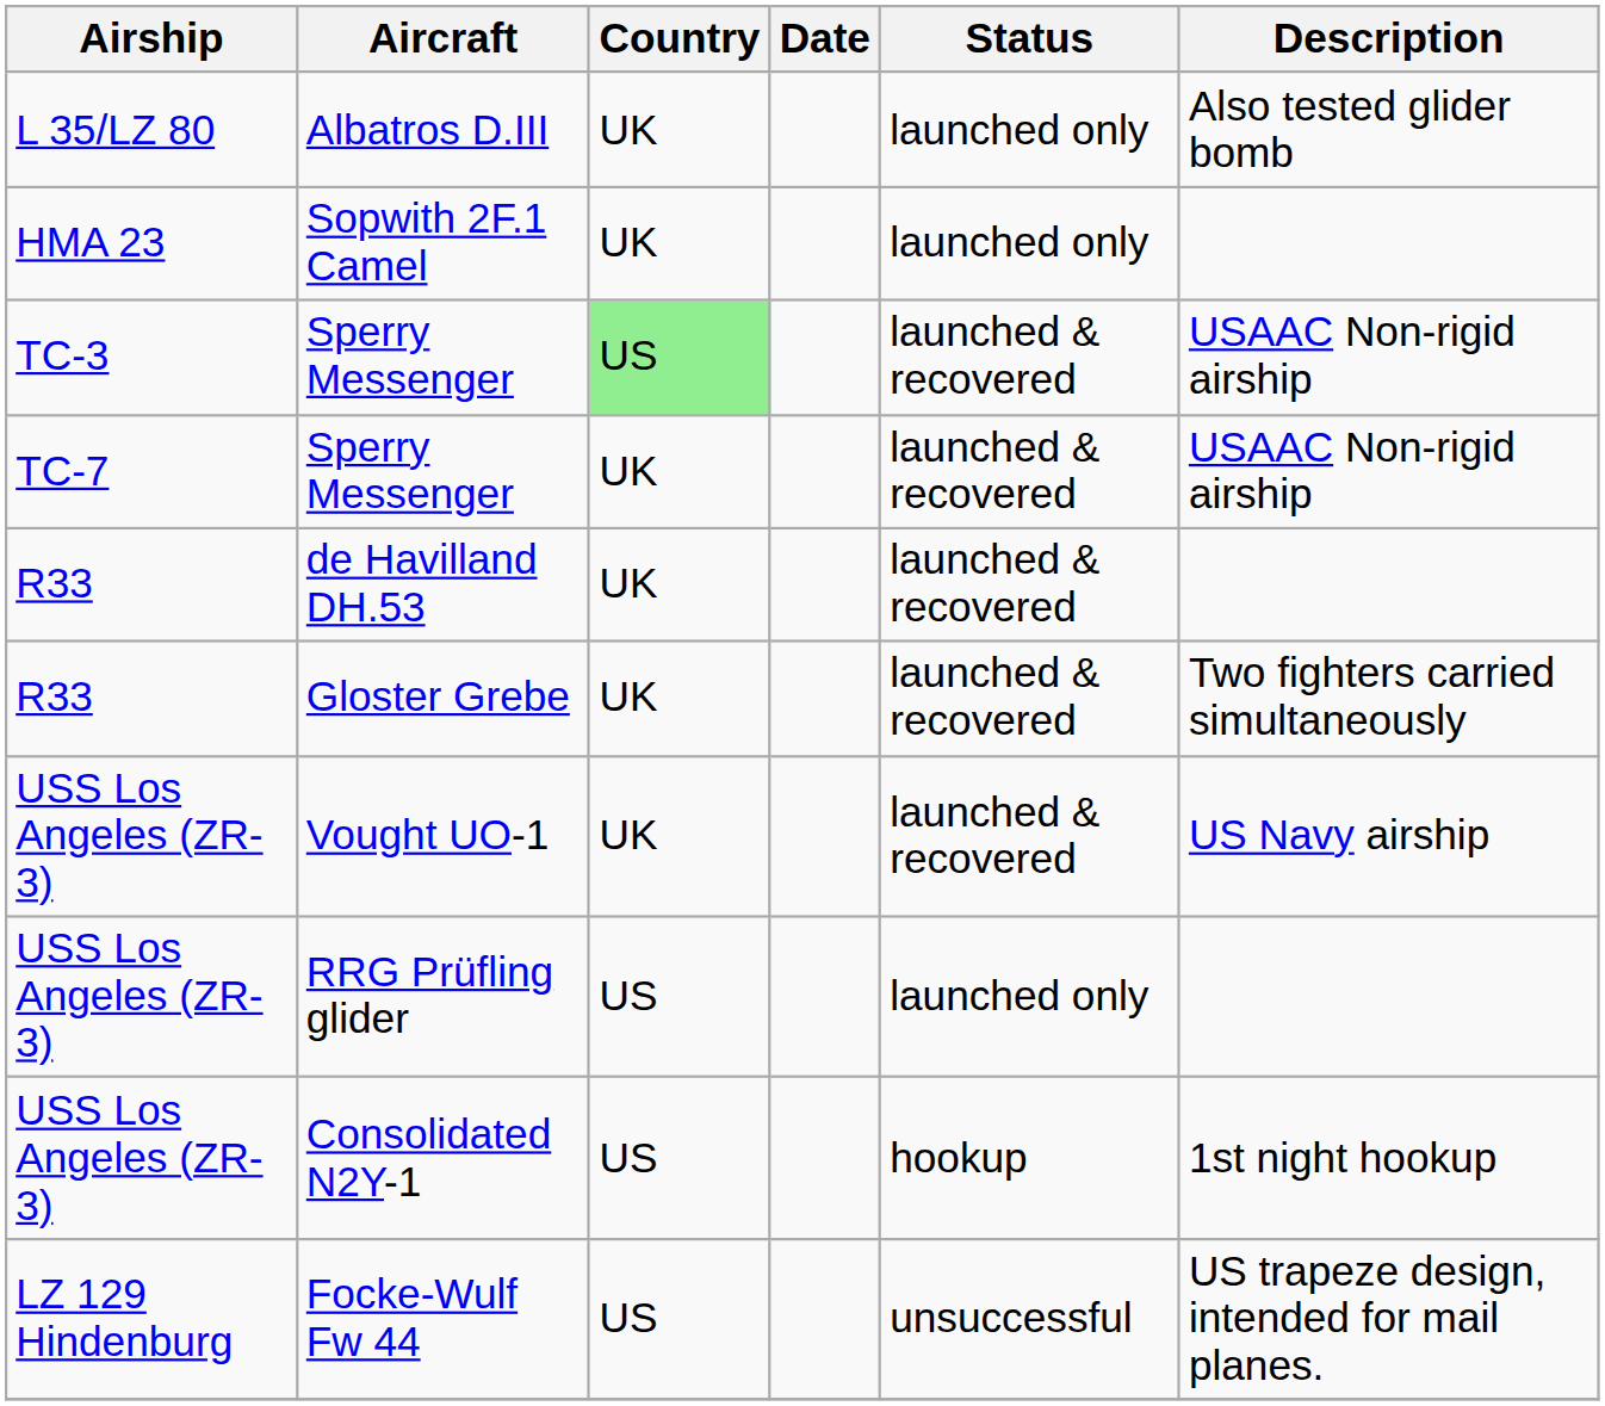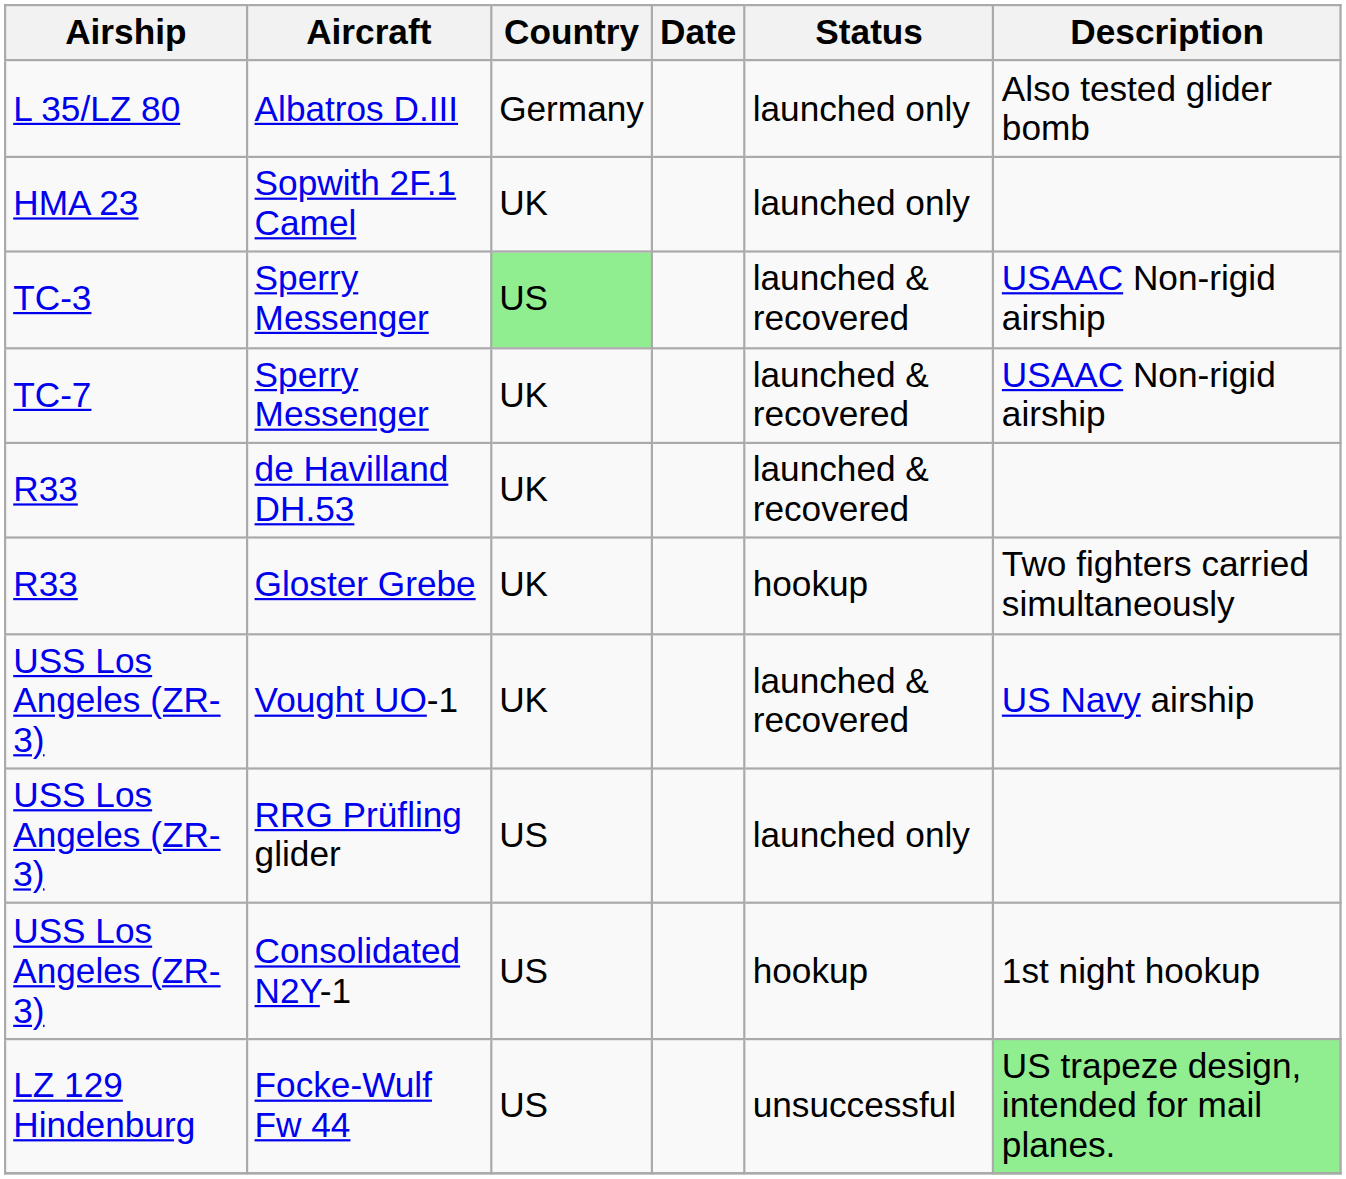 <table class="wikitable sortable">
 <tr>
 <th>Airship</th>
 <th>Aircraft</th>
 <th>Country</th>
 <th>Date</th>
 <th>Status</th>
 <th>Description</th>
 </tr>
 <tr>
 <td><a href='#'>L 35/LZ 80</a></td>
 <td><a href='#'>Albatros D.III</a></td>
-<td>UK</td>
+<td>Germany</td>
 <td></td>
 <td>launched only</td>
 <td>Also tested glider bomb</td>
 </tr>
 <tr>
 <td><a href='#'>HMA 23</a></td>
 <td><a href='#'>Sopwith 2F.1 Camel</a></td>
 <td>UK</td>
 <td></td>
 <td>launched only</td>
 <td></td>
 </tr>
 <tr>
 <td><a href='#'>TC-3</a></td>
 <td><a href='#'>Sperry Messenger</a></td>
 <td style="background: lightgreen;">US</td>
 <td></td>
 <td>launched & recovered</td>
 <td><a href='#'>USAAC</a> Non-rigid airship</td>
 </tr>
 <tr>
 <td><a href='#'>TC-7</a></td>
 <td><a href='#'>Sperry Messenger</a></td>
 <td>UK</td>
 <td></td>
 <td>launched & recovered</td>
 <td><a href='#'>USAAC</a> Non-rigid airship</td>
 </tr>
 <tr>
 <td><a href='#'>R33</a></td>
 <td><a href='#'>de Havilland DH.53</a></td>
 <td>UK</td>
 <td></td>
 <td>launched & recovered</td>
 <td></td>
 </tr>
 <tr>
 <td><a href='#'>R33</a></td>
 <td><a href='#'>Gloster Grebe</a></td>
 <td>UK</td>
 <td></td>
-<td>launched & recovered</td>
+<td>hookup</td>
 <td>Two fighters carried simultaneously</td>
 </tr>
 <tr>
 <td><a href='#'>USS Los Angeles (ZR-3)</a></td>
 <td><a href='#'>Vought UO</a>-1</td>
 <td>UK</td>
 <td></td>
 <td>launched & recovered</td>
 <td><a href='#'>US Navy</a> airship</td>
 </tr>
 <tr>
 <td><a href='#'>USS Los Angeles (ZR-3)</a></td>
 <td><a href='#'>RRG Prüfling</a> glider</td>
 <td>US</td>
 <td></td>
 <td>launched only</td>
 <td></td>
 </tr>
 <tr>
 <td><a href='#'>USS Los Angeles (ZR-3)</a></td>
 <td><a href='#'>Consolidated N2Y</a>-1</td>
 <td>US</td>
 <td></td>
 <td>hookup</td>
 <td>1st night hookup</td>
 </tr>
 <tr>
 <td><a href='#'>LZ 129 Hindenburg</a></td>
 <td><a href='#'>Focke-Wulf Fw 44</a></td>
 <td>US</td>
 <td></td>
 <td>unsuccessful</td>
-<td>US trapeze design, intended for mail planes.</td>
+<td style="background: lightgreen;">US trapeze design, intended for mail planes.</td>
 </tr>
 <tr>
 </tr>
 </table>
